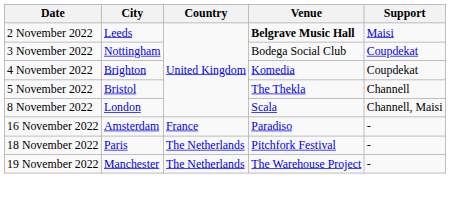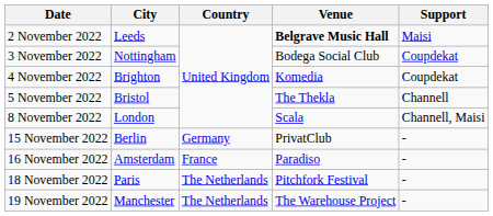 <table class="wikitable">
 <tr>
 <th>Date</th>
 <th>City</th>
 <th>Country</th>
 <th>Venue</th>
 <th>Support</th>
 </tr>
 <tr>
 <td>2 November 2022</td>
 <td><a href='#'>Leeds</a></td>
 <td rowspan="5"><a href='#'>United Kingdom</a></td>
 <td><strong>Belgrave Music Hall</strong></td>
 <td><a href='#'>Maisi</a></td>
 </tr>
 <tr>
 <td>3 November 2022</td>
 <td><a href='#'>Nottingham</a></td>
 <td>Bodega Social Club</td>
 <td><a href='#'>Coupdekat</a></td>
 </tr>
 <tr>
 <td>4 November 2022</td>
 <td><a href='#'>Brighton</a></td>
 <td><a href='#'>Komedia</a></td>
 <td>Coupdekat</td>
 </tr>
 <tr>
 <td>5 November 2022</td>
 <td><a href='#'>Bristol</a></td>
 <td><a href='#'>The Thekla</a></td>
 <td>Channell</td>
 </tr>
 <tr>
 <td>8 November 2022</td>
 <td><a href='#'>London</a></td>
 <td><a href='#'>Scala</a></td>
 <td>Channell, Maisi</td>
 </tr>
 <tr>
+<td>15 November 2022</td>
+<td><a href='#'>Berlin</a></td>
+<td><a href='#'>Germany</a></td>
+<td>PrivatClub</td>
+<td>-</td>
+</tr>
+<tr>
 <td>16 November 2022</td>
 <td><a href='#'>Amsterdam</a></td>
 <td><a href='#'>France</a></td>
 <td><a href='#'>Paradiso</a></td>
 <td>-</td>
 </tr>
 <tr>
 <td>18 November 2022</td>
 <td><a href='#'>Paris</a></td>
 <td><a href='#'>The Netherlands</a></td>
 <td><a href='#'>Pitchfork Festival</a></td>
 <td>-</td>
 </tr>
 <tr>
 <td>19 November 2022</td>
 <td><a href='#'>Manchester</a></td>
 <td><a href='#'>The Netherlands</a></td>
 <td><a href='#'>The Warehouse Project</a></td>
 <td>-</td>
 </tr>
 </table>
